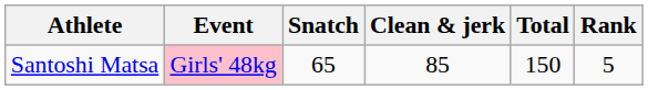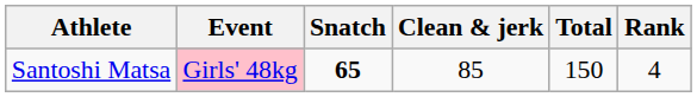 <table class="wikitable" style="font-size:90%">
 <tr>
 <th>Athlete</th>
 <th>Event</th>
 <th>Snatch</th>
 <th>Clean & jerk</th>
 <th>Total</th>
 <th>Rank</th>
 </tr>
 <tr>
 <td><a href='#'>Santoshi Matsa</a></td>
 <td style="background: pink;"><a href='#'>Girls' 48kg</a></td>
-<td align=center>65</td>
+<td align=center><strong>65</strong></td>
 <td align=center>85</td>
 <td align=center>150</td>
-<td align=center>5</td>
+<td align=center>4</td>
 </tr>
 </table>
